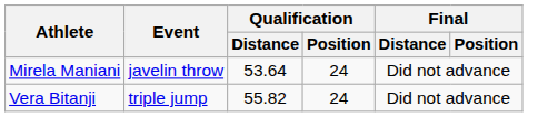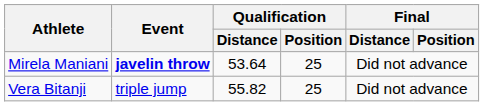 <table class=wikitable style="font-size:90%">
 <tr>
 <th rowspan="2">Athlete</th>
 <th rowspan="2">Event</th>
 <th colspan="2">Qualification</th>
 <th colspan="2">Final</th>
 </tr>
 <tr style="font-size:95%">
 <th>Distance</th>
 <th>Position</th>
 <th>Distance</th>
 <th>Position</th>
 </tr>
 <tr align=center>
 <td align=left><a href='#'>Mirela Maniani</a></td>
-<td align=left><a href='#'>javelin throw</a></td>
+<td align=left><strong><a href='#'>javelin throw</a></strong></td>
 <td>53.64</td>
-<td>24</td>
+<td>25</td>
 <td colspan=2>Did not advance</td>
 </tr>
 <tr align=center>
 <td align=left><a href='#'>Vera Bitanji</a></td>
 <td align=left><a href='#'>triple jump</a></td>
 <td>55.82</td>
-<td>24</td>
+<td>25</td>
 <td colspan=2>Did not advance</td>
 </tr>
 </table>
